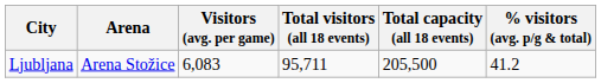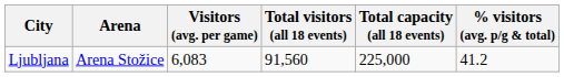 <table class="wikitable">
 <tr>
 <th align=center>City</th>
 <th align=center>Arena</th>
 <th align=center>Visitors<br><small>(avg. per game)</small></th>
 <th align=center>Total visitors<br><small>(all 18 events)</small></th>
 <th align=center>Total capacity<br><small>(all 18 events)</small></th>
 <th align=center>% visitors<br><small>(avg. p/g & total)</small></th>
 </tr>
 <tr>
 <td><a href='#'>Ljubljana</a></td>
 <td><a href='#'>Arena Stožice</a></td>
 <td>6,083</td>
-<td>95,711</td>
-<td>205,500</td>
+<td>91,560</td>
+<td>225,000</td>
 <td>41.2</td>
 </tr>
 </table>
